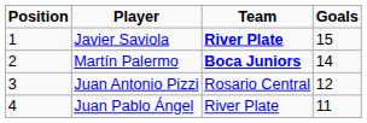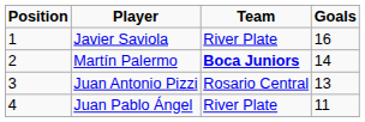 <table border="2" cellpadding="2" cellspacing="0" style="margin: 0; background: #f9f9f9; border: 1px #aaa solid; border-collapse: collapse; font-size: 85%;">
 <tr>
 <th>Position</th>
 <th>Player</th>
 <th>Team</th>
 <th>Goals</th>
 </tr>
 <tr>
 <td>1</td>
 <td><a href='#'>Javier Saviola</a></td>
-<td><strong><a href='#'>River Plate</a></strong></td>
-<td>15</td>
+<td><a href='#'>River Plate</a></td>
+<td>16</td>
 </tr>
 <tr>
 <td>2</td>
 <td><a href='#'>Martín Palermo</a></td>
 <td><strong><a href='#'>Boca Juniors</a></strong></td>
 <td>14</td>
 </tr>
 <tr>
 <td>3</td>
 <td><a href='#'>Juan Antonio Pizzi</a></td>
 <td><a href='#'>Rosario Central</a></td>
-<td>12</td>
+<td>13</td>
 </tr>
 <tr>
 <td>4</td>
 <td><a href='#'>Juan Pablo Ángel</a></td>
 <td><a href='#'>River Plate</a></td>
 <td>11</td>
 </tr>
 </table>
